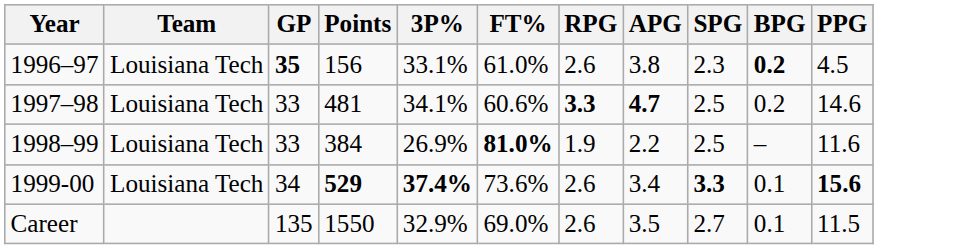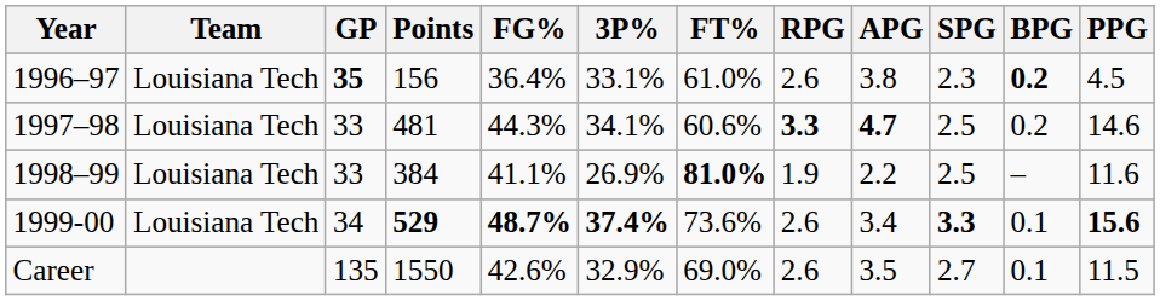 <table class="wikitable">
 <tr>
 <th>Year</th>
 <th>Team</th>
 <th>GP</th>
 <th>Points</th>
+<th>FG%</th>
 <th>3P%</th>
 <th>FT%</th>
 <th>RPG</th>
 <th>APG</th>
 <th>SPG</th>
 <th>BPG</th>
 <th>PPG</th>
 </tr>
 <tr>
 <td>1996–97</td>
 <td>Louisiana Tech</td>
 <td><strong>35</strong></td>
 <td>156</td>
+<td>36.4%</td>
 <td>33.1%</td>
 <td>61.0%</td>
 <td>2.6</td>
 <td>3.8</td>
 <td>2.3</td>
 <td><strong>0.2</strong></td>
 <td>4.5</td>
 </tr>
 <tr>
 <td>1997–98</td>
 <td>Louisiana Tech</td>
 <td>33</td>
 <td>481</td>
+<td>44.3%</td>
 <td>34.1%</td>
 <td>60.6%</td>
 <td><strong>3.3</strong></td>
 <td><strong>4.7</strong></td>
 <td>2.5</td>
 <td>0.2</td>
 <td>14.6</td>
 </tr>
 <tr>
 <td>1998–99</td>
 <td>Louisiana Tech</td>
 <td>33</td>
 <td>384</td>
+<td>41.1%</td>
 <td>26.9%</td>
 <td><strong>81.0%</strong></td>
 <td>1.9</td>
 <td>2.2</td>
 <td>2.5</td>
 <td>–</td>
 <td>11.6</td>
 </tr>
 <tr>
 <td>1999-00</td>
 <td>Louisiana Tech</td>
 <td>34</td>
 <td><strong>529</strong></td>
+<td><strong>48.7%</strong></td>
 <td><strong>37.4%</strong></td>
 <td>73.6%</td>
 <td>2.6</td>
 <td>3.4</td>
 <td><strong>3.3</strong></td>
 <td>0.1</td>
 <td><strong>15.6</strong></td>
 </tr>
 <tr>
 <td>Career</td>
 <td></td>
 <td>135</td>
 <td>1550</td>
+<td>42.6%</td>
 <td>32.9%</td>
 <td>69.0%</td>
 <td>2.6</td>
 <td>3.5</td>
 <td>2.7</td>
 <td>0.1</td>
 <td>11.5</td>
 </tr>
 </table>
